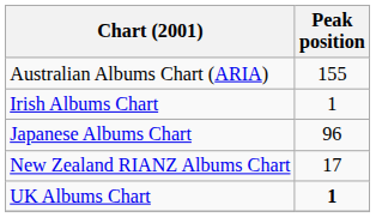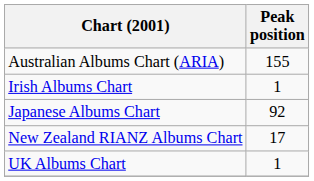 <table class="wikitable sortable">
 <tr>
 <th>Chart (2001)</th>
 <th>Peak<br>position</th>
 </tr>
 <tr>
 <td align="left">Australian Albums Chart (<a href='#'>ARIA</a>)</td>
 <td align=center>155</td>
 </tr>
 <tr>
 <td align="left"><a href='#'>Irish Albums Chart</a></td>
 <td align="center">1</td>
 </tr>
 <tr>
 <td align="left"><a href='#'>Japanese Albums Chart</a></td>
-<td style="text-align:center;">96</td>
+<td style="text-align:center;">92</td>
 </tr>
 <tr>
 <td align="left"><a href='#'>New Zealand RIANZ Albums Chart</a></td>
 <td align="center">17</td>
 </tr>
 <tr>
 <td align="left"><a href='#'>UK Albums Chart</a></td>
-<td align="center"><strong>1</strong></td>
+<td align="center">1</td>
 </tr>
 <tr>
 </tr>
 </table>
